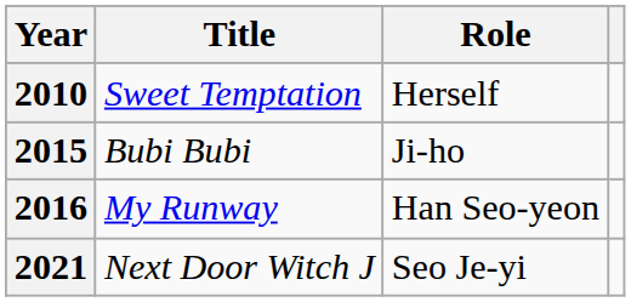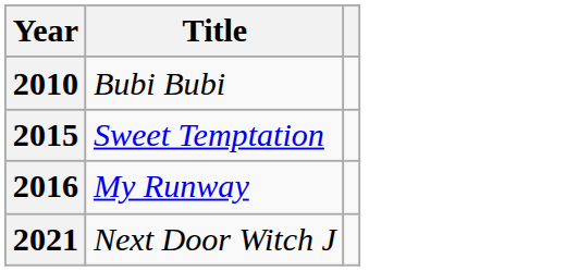 <table class="wikitable plainrowheaders">
 <tr>
 <th scope="col">Year</th>
 <th scope="col">Title</th>
-<th scope="col">Role</th>
 <th scope="col" class="unsortable"></th>
 </tr>
 <tr>
 <th scope="row">2010</th>
-<td><em><a href='#'>Sweet Temptation</a></em></td>
-<td>Herself</td>
+<td><em>Bubi Bubi</em></td>
 <td style="text-align:center"></td>
 </tr>
 <tr>
 <th scope="row">2015</th>
-<td><em>Bubi Bubi</em></td>
-<td>Ji-ho</td>
+<td><em><a href='#'>Sweet Temptation</a></em></td>
 <td style="text-align:center"></td>
 </tr>
 <tr>
 <th scope="row">2016</th>
 <td><em><a href='#'>My Runway</a></em></td>
-<td>Han Seo-yeon</td>
 <td style="text-align:center"></td>
 </tr>
 <tr>
 <th scope="row">2021</th>
 <td><em>Next Door Witch J</em></td>
-<td>Seo Je-yi</td>
 <td style="text-align:center"></td>
 </tr>
 </table>
